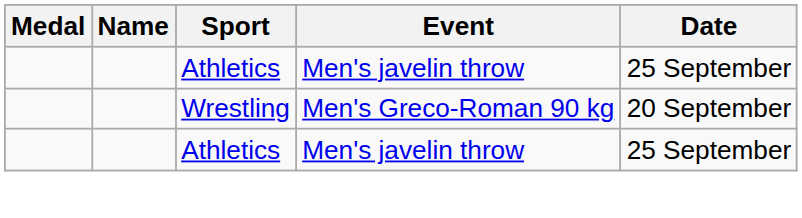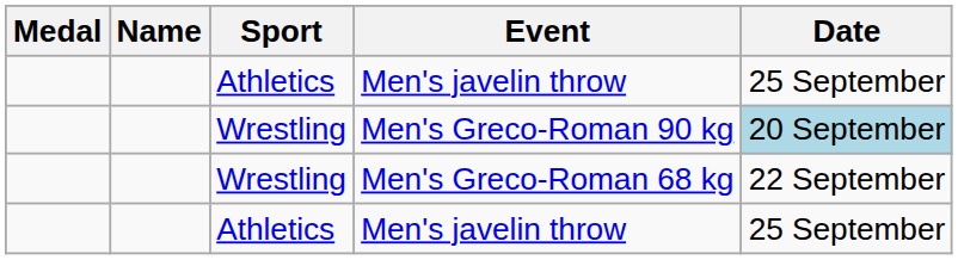 <table class="wikitable sortable" style="font-size:90%">
 <tr>
 <th>Medal</th>
 <th>Name</th>
 <th>Sport</th>
 <th>Event</th>
 <th>Date</th>
 </tr>
 <tr>
 <td></td>
 <td></td>
 <td><a href='#'>Athletics</a></td>
 <td><a href='#'>Men's javelin throw</a></td>
 <td>25 September</td>
 </tr>
 <tr>
 <td></td>
 <td></td>
 <td><a href='#'>Wrestling</a></td>
 <td><a href='#'>Men's Greco-Roman 90 kg</a></td>
-<td>20 September</td>
+<td style="background: lightblue;">20 September</td>
+</tr>
+<tr>
+<td></td>
+<td></td>
+<td><a href='#'>Wrestling</a></td>
+<td><a href='#'>Men's Greco-Roman 68 kg</a></td>
+<td>22 September</td>
 </tr>
 <tr>
 <td></td>
 <td></td>
 <td><a href='#'>Athletics</a></td>
 <td><a href='#'>Men's javelin throw</a></td>
 <td>25 September</td>
 </tr>
 </table>
